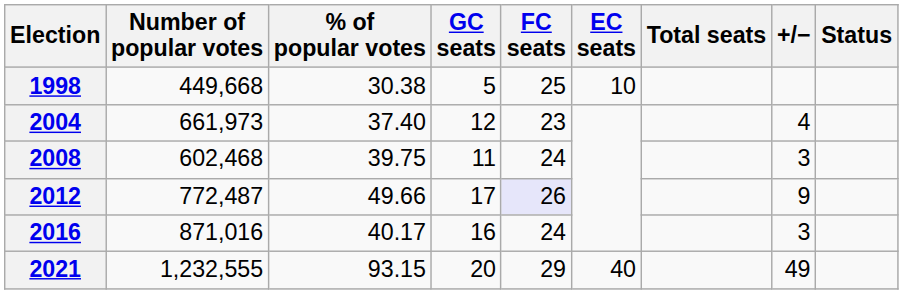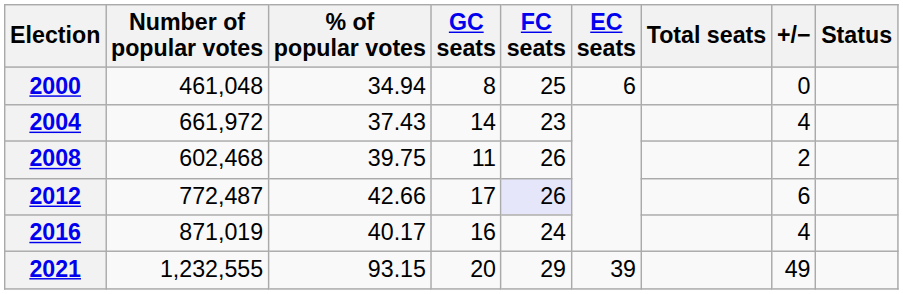 <table class="wikitable" style="text-align: right;">
 <tr align=center>
 <th><strong>Election</strong></th>
 <th>Number of<br>popular votes</th>
 <th>% of<br>popular votes</th>
 <th><a href='#'>GC</a><br>seats</th>
 <th><a href='#'>FC</a><br>seats</th>
 <th><a href='#'>EC</a><br>seats</th>
 <th>Total seats</th>
 <th>+/−</th>
 <th>Status</th>
 </tr>
 <tr>
-<th><a href='#'>1998</a></th>
-<td>449,668</td>
-<td>30.38</td>
-<td>5</td>
+<th><a href='#'>2000</a></th>
+<td>461,048</td>
+<td>34.94</td>
+<td>8</td>
 <td>25</td>
-<td>10</td>
+<td>6</td>
 <td></td>
-<td></td>
+<td>0</td>
 <td></td>
 </tr>
 <tr>
 <th><a href='#'>2004</a></th>
-<td>661,973</td>
-<td>37.40</td>
-<td>12</td>
+<td>661,972</td>
+<td>37.43</td>
+<td>14</td>
 <td>23</td>
 <td rowspan=4></td>
 <td></td>
 <td>4</td>
 <td></td>
 </tr>
 <tr>
 <th><a href='#'>2008</a></th>
 <td>602,468</td>
 <td>39.75</td>
 <td>11</td>
-<td>24</td>
+<td>26</td>
 <td></td>
-<td>3</td>
+<td>2</td>
 <td></td>
 </tr>
 <tr>
 <th><a href='#'>2012</a></th>
 <td>772,487</td>
-<td>49.66</td>
+<td>42.66</td>
 <td>17</td>
 <td style="background: lavender;">26</td>
 <td></td>
-<td>9</td>
+<td>6</td>
 <td></td>
 </tr>
 <tr>
 <th><a href='#'>2016</a></th>
-<td>871,016</td>
+<td>871,019</td>
 <td>40.17</td>
 <td>16</td>
 <td>24</td>
 <td></td>
-<td>3</td>
+<td>4</td>
 <td></td>
 </tr>
 <tr>
 <th><a href='#'>2021</a></th>
 <td>1,232,555</td>
 <td>93.15</td>
 <td>20</td>
 <td>29</td>
-<td>40</td>
+<td>39</td>
 <td></td>
 <td>49</td>
 <td></td>
 </tr>
 </table>
